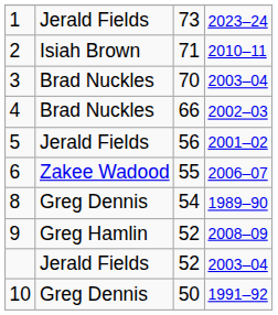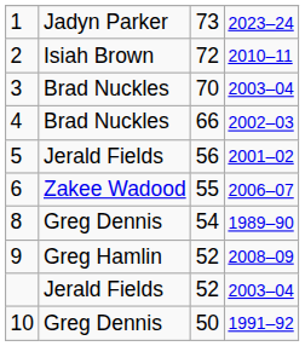 <table class="wikitable">
 <tr>
 </tr>
 <tr>
 <td>1</td>
-<td>Jerald Fields</td>
+<td>Jadyn Parker</td>
 <td>73</td>
 <td style="font-size:80%;"><a href='#'>2023–24</a></td>
 </tr>
 <tr>
 <td>2</td>
 <td>Isiah Brown</td>
-<td>71</td>
+<td>72</td>
 <td style="font-size:80%;"><a href='#'>2010–11</a></td>
 </tr>
 <tr>
 <td>3</td>
 <td>Brad Nuckles</td>
 <td>70</td>
 <td style="font-size:80%;"><a href='#'>2003–04</a></td>
 </tr>
 <tr>
 <td>4</td>
 <td>Brad Nuckles</td>
 <td>66</td>
 <td style="font-size:80%;"><a href='#'>2002–03</a></td>
 </tr>
 <tr>
 <td>5</td>
 <td>Jerald Fields</td>
 <td>56</td>
 <td style="font-size:80%;"><a href='#'>2001–02</a></td>
 </tr>
 <tr>
 <td>6</td>
 <td><a href='#'>Zakee Wadood</a></td>
 <td>55</td>
 <td style="font-size:80%;"><a href='#'>2006–07</a></td>
 </tr>
 <tr>
 <td>8</td>
 <td>Greg Dennis</td>
 <td>54</td>
 <td style="font-size:80%;"><a href='#'>1989–90</a></td>
 </tr>
 <tr>
 <td>9</td>
 <td>Greg Hamlin</td>
 <td>52</td>
 <td style="font-size:80%;"><a href='#'>2008–09</a></td>
 </tr>
 <tr>
 <td></td>
 <td>Jerald Fields</td>
 <td>52</td>
 <td style="font-size:80%;"><a href='#'>2003–04</a></td>
 </tr>
 <tr>
 <td>10</td>
 <td>Greg Dennis</td>
 <td>50</td>
 <td style="font-size:80%;"><a href='#'>1991–92</a></td>
 </tr>
 </table>
